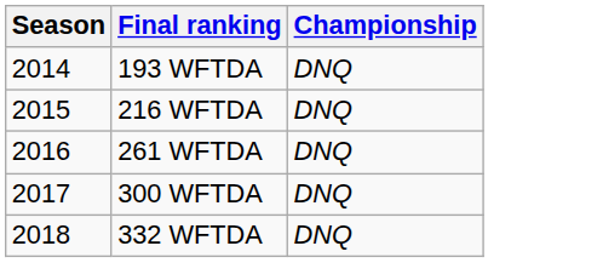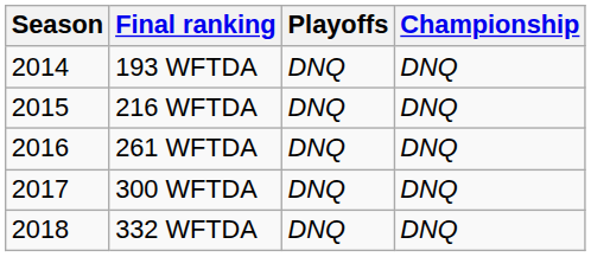 <table class="wikitable sortable">
 <tr>
 <th>Season</th>
 <th><a href='#'>Final ranking</a></th>
+<th>Playoffs</th>
 <th><a href='#'>Championship</a></th>
 </tr>
 <tr>
 <td>2014</td>
 <td>193 WFTDA</td>
 <td><em>DNQ</em></td>
+<td><em>DNQ</em></td>
 </tr>
 <tr>
 <td>2015</td>
 <td>216 WFTDA</td>
+<td><em>DNQ</em></td>
 <td><em>DNQ</em></td>
 </tr>
 <tr>
 <td>2016</td>
 <td>261 WFTDA</td>
 <td><em>DNQ</em></td>
+<td><em>DNQ</em></td>
 </tr>
 <tr>
 <td>2017</td>
 <td>300 WFTDA</td>
+<td><em>DNQ</em></td>
 <td><em>DNQ</em></td>
 </tr>
 <tr>
 <td>2018</td>
 <td>332 WFTDA</td>
 <td><em>DNQ</em></td>
+<td><em>DNQ</em></td>
 </tr>
 </table>
